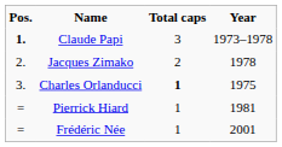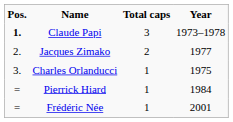 <table class= border="2" cellpadding="4" cellspacing="0" style="text-align:center; margin: 1em 1em 1em 0; background: #f9f9f9; border:1px #aaa solid; border-collapse: collapse; font-size: 95%;">
 <tr>
 <th>Pos.</th>
 <th>Name</th>
 <th>Total caps</th>
 <th>Year</th>
 </tr>
 <tr>
 <td><strong>1.</strong></td>
 <td><a href='#'>Claude Papi</a></td>
 <td>3</td>
 <td>1973–1978</td>
 </tr>
 <tr>
 <td>2.</td>
 <td><a href='#'>Jacques Zimako</a></td>
 <td>2</td>
-<td>1978</td>
+<td>1977</td>
 </tr>
 <tr>
 <td>3.</td>
 <td><a href='#'>Charles Orlanducci</a></td>
-<td><strong>1</strong></td>
+<td>1</td>
 <td>1975</td>
 </tr>
 <tr>
 <td>=</td>
 <td><a href='#'>Pierrick Hiard</a></td>
 <td>1</td>
-<td>1981</td>
+<td>1984</td>
 </tr>
 <tr>
 <td>=</td>
 <td><a href='#'>Frédéric Née</a></td>
 <td>1</td>
 <td>2001</td>
 </tr>
 <tr>
 </tr>
 </table>
